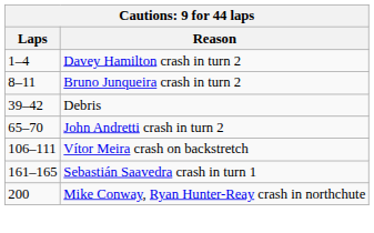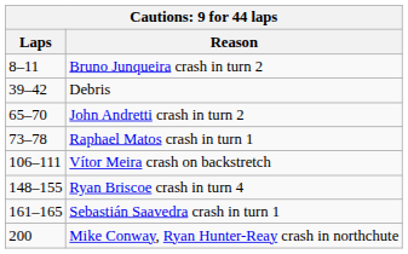 <table class="wikitable">
 <tr>
 <th colspan=2>Cautions: 9 for 44 laps</th>
 </tr>
 <tr>
 <th>Laps</th>
 <th>Reason</th>
-</tr>
-<tr>
-<td>1–4</td>
-<td><a href='#'>Davey Hamilton</a> crash in turn 2</td>
 </tr>
 <tr>
 <td>8–11</td>
 <td><a href='#'>Bruno Junqueira</a> crash in turn 2</td>
 </tr>
 <tr>
 <td>39–42</td>
 <td>Debris</td>
 </tr>
 <tr>
 <td>65–70</td>
 <td><a href='#'>John Andretti</a> crash in turn 2</td>
 </tr>
 <tr>
+<td>73–78</td>
+<td><a href='#'>Raphael Matos</a> crash in turn 1</td>
+</tr>
+<tr>
 <td>106–111</td>
 <td><a href='#'>Vítor Meira</a> crash on backstretch</td>
+</tr>
+<tr>
+<td>148–155</td>
+<td><a href='#'>Ryan Briscoe</a> crash in turn 4</td>
 </tr>
 <tr>
 <td>161–165</td>
 <td><a href='#'>Sebastián Saavedra</a> crash in turn 1</td>
 </tr>
 <tr>
 <td>200</td>
 <td><a href='#'>Mike Conway</a>, <a href='#'>Ryan Hunter-Reay</a> crash in northchute</td>
 </tr>
 </table>
